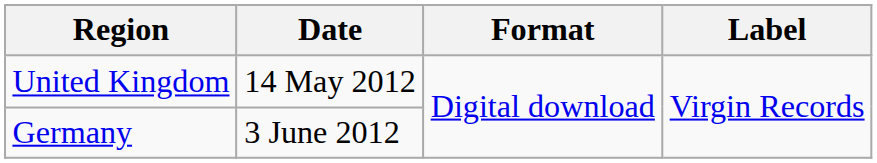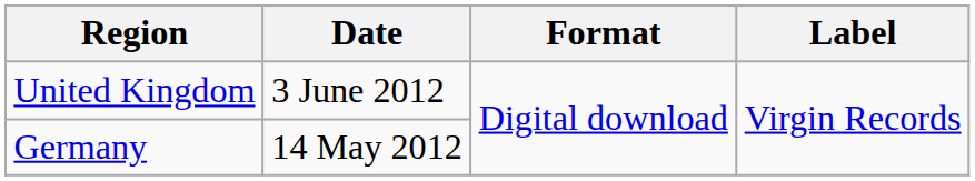 <table class=wikitable>
 <tr>
 <th>Region</th>
 <th>Date</th>
 <th>Format</th>
 <th>Label</th>
 </tr>
 <tr>
 <td><a href='#'>United Kingdom</a></td>
-<td>14 May 2012</td>
+<td>3 June 2012</td>
 <td rowspan=2><a href='#'>Digital download</a></td>
 <td rowspan=2><a href='#'>Virgin Records</a></td>
 </tr>
 <tr>
 <td><a href='#'>Germany</a></td>
-<td>3 June 2012</td>
+<td>14 May 2012</td>
 </tr>
 </table>
